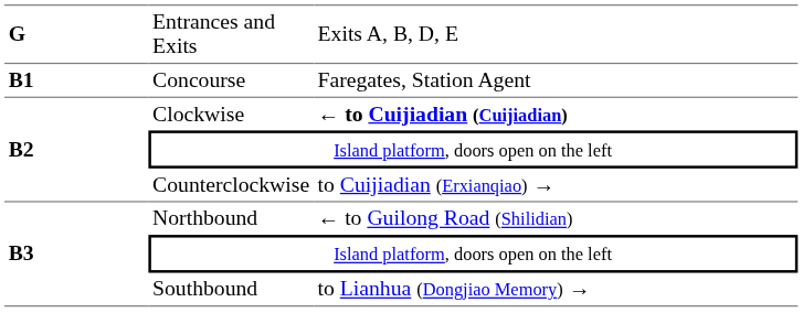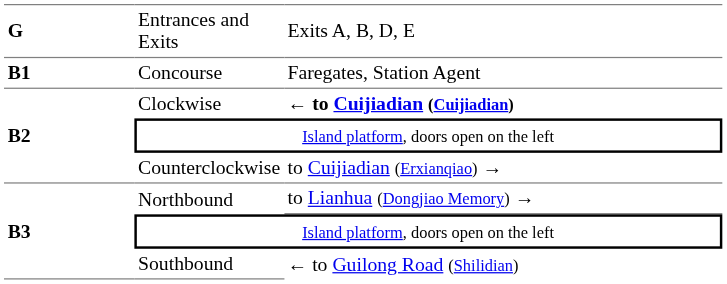 <table cellspacing=0 cellpadding=3>
 <tr>
 <td style="border-top:solid 1px gray;border-bottom:solid 1px gray;" width=100><strong>G</strong></td>
 <td style="border-top:solid 1px gray;border-bottom:solid 1px gray;" width=100>Entrances and Exits</td>
 <td style="border-top:solid 1px gray;border-bottom:solid 1px gray;" width=350>Exits A, B, D, E</td>
 </tr>
 <tr>
 <td style="border-top:solid 0px gray;border-bottom:solid 1px gray;" width=100><strong>B1</strong></td>
 <td style="border-top:solid 0px gray;border-bottom:solid 1px gray;" width=100>Concourse</td>
 <td style="border-top:solid 0px gray;border-bottom:solid 1px gray;" width=350>Faregates, Station Agent</td>
 </tr>
 <tr>
 <td style="border-bottom:solid 1px gray;" rowspan=3><strong>B2</strong></td>
 <td>Clockwise</td>
 <td><strong>←  to <a href='#'>Cuijiadian</a> <small>(<a href='#'>Cuijiadian</a>)</small></strong></td>
 </tr>
 <tr>
 <td style="border-right:solid 2px black;border-left:solid 2px black;border-top:solid 2px black;border-bottom:solid 2px black;text-align:center;" colspan=2><small><a href='#'>Island platform</a>, doors open on the left</small></td>
 </tr>
 <tr>
 <td style="border-bottom:solid 1px gray;">Counterclockwise</td>
 <td style="border-bottom:solid 1px gray;">  to <a href='#'>Cuijiadian</a> <small>(<a href='#'>Erxianqiao</a>)</small> →</td>
 </tr>
 <tr>
 <td style="border-bottom:solid 1px gray;" rowspan=3><strong>B3</strong></td>
 <td>Northbound</td>
-<td>←  to <a href='#'>Guilong Road</a> <small>(<a href='#'>Shilidian</a>)</small></td>
+<td style="border-bottom:solid 1px gray;">  to <a href='#'>Lianhua</a> <small>(<a href='#'>Dongjiao Memory</a>)</small> →</td>
 </tr>
 <tr>
 <td style="border-right:solid 2px black;border-left:solid 2px black;border-top:solid 2px black;border-bottom:solid 2px black;text-align:center;" colspan=2><small><a href='#'>Island platform</a>, doors open on the left</small></td>
 </tr>
 <tr>
 <td style="border-bottom:solid 1px gray;">Southbound</td>
-<td style="border-bottom:solid 1px gray;">  to <a href='#'>Lianhua</a> <small>(<a href='#'>Dongjiao Memory</a>)</small> →</td>
+<td>←  to <a href='#'>Guilong Road</a> <small>(<a href='#'>Shilidian</a>)</small></td>
 </tr>
 </table>
